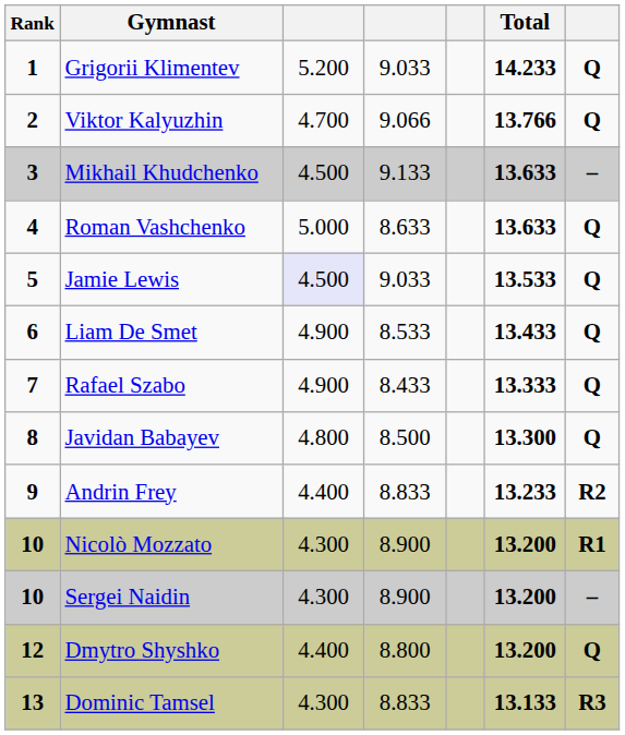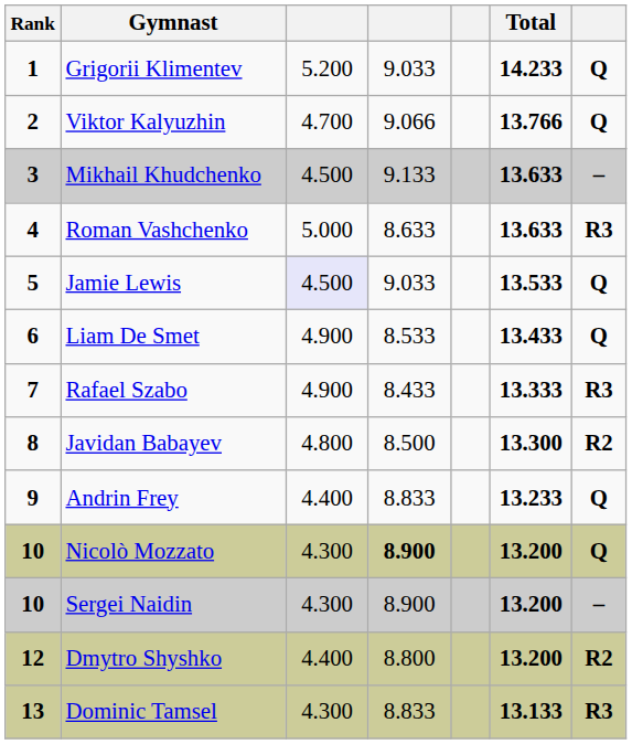 <table style="text-align:center;" class="wikitable sortable">
 <tr>
 <th scope="col" style="width:15px;"><small>Rank</small></th>
 <th scope="col" style="width:150px;">Gymnast</th>
 <th scope="col" style="width:50px;"><small></small></th>
 <th scope="col" style="width:50px;"><small></small></th>
 <th scope="col" style="width:20px;"><small></small></th>
 <th scope="col" style="width:50px;">Total</th>
 <th scope="col" style="width:30px;"><small></small></th>
 </tr>
 <tr>
 <td scope="row" style="text-align:center"><strong>1</strong></td>
 <td style="height:30px; text-align:left;"> <a href='#'>Grigorii Klimentev</a></td>
 <td>5.200</td>
 <td>9.033</td>
 <td></td>
 <td><strong>14.233</strong></td>
 <td><strong>Q</strong></td>
 </tr>
 <tr>
 <td scope="row" style="text-align:center"><strong>2</strong></td>
 <td style="height:30px; text-align:left;"> <a href='#'>Viktor Kalyuzhin</a></td>
 <td>4.700</td>
 <td>9.066</td>
 <td></td>
 <td><strong>13.766</strong></td>
 <td><strong>Q</strong></td>
 </tr>
 <tr>
 </tr>
 <tr style="background:#cccccc;">
 <td scope="row" style="text-align:center"><strong>3</strong></td>
 <td style="height:30px; text-align:left;"> <a href='#'>Mikhail Khudchenko</a></td>
 <td>4.500</td>
 <td>9.133</td>
 <td></td>
 <td><strong>13.633</strong></td>
 <td><strong>–</strong></td>
 </tr>
 <tr>
 <td scope="row" style="text-align:center"><strong>4</strong></td>
 <td style="height:30px; text-align:left;"> <a href='#'>Roman Vashchenko</a></td>
 <td>5.000</td>
 <td>8.633</td>
 <td></td>
 <td><strong>13.633</strong></td>
-<td><strong>Q</strong></td>
+<td><strong>R3</strong></td>
 </tr>
 <tr>
 <td scope="row" style="text-align:center"><strong>5</strong></td>
 <td style="height:30px; text-align:left;"> <a href='#'>Jamie Lewis</a></td>
 <td style="background: lavender;">4.500</td>
 <td>9.033</td>
 <td></td>
 <td><strong>13.533</strong></td>
 <td><strong>Q</strong></td>
 </tr>
 <tr>
 <td scope="row" style="text-align:center"><strong>6</strong></td>
 <td style="height:30px; text-align:left;"> <a href='#'>Liam De Smet</a></td>
 <td>4.900</td>
 <td>8.533</td>
 <td></td>
 <td><strong>13.433</strong></td>
 <td><strong>Q</strong></td>
 </tr>
 <tr>
 <td scope="row" style="text-align:center"><strong>7</strong></td>
 <td style="height:30px; text-align:left;"> <a href='#'>Rafael Szabo</a></td>
 <td>4.900</td>
 <td>8.433</td>
 <td></td>
 <td><strong>13.333</strong></td>
-<td><strong>Q</strong></td>
+<td><strong>R3</strong></td>
 </tr>
 <tr>
 <td scope="row" style="text-align:center"><strong>8</strong></td>
 <td style="height:30px; text-align:left;"> <a href='#'>Javidan Babayev</a></td>
 <td>4.800</td>
 <td>8.500</td>
 <td></td>
 <td><strong>13.300</strong></td>
-<td><strong>Q</strong></td>
+<td><strong>R2</strong></td>
 </tr>
 <tr>
 <td scope="row" style="text-align:center"><strong>9</strong></td>
 <td style="height:30px; text-align:left;"> <a href='#'>Andrin Frey</a></td>
 <td>4.400</td>
 <td>8.833</td>
 <td></td>
 <td><strong>13.233</strong></td>
-<td><strong>R2</strong></td>
+<td><strong>Q</strong></td>
 </tr>
 <tr style="background:#cccc99;">
 <td scope="row" style="text-align:center"><strong>10</strong></td>
 <td style="height:30px; text-align:left;"> <a href='#'>Nicolò Mozzato</a></td>
 <td>4.300</td>
-<td>8.900</td>
+<td><strong>8.900</strong></td>
 <td></td>
 <td><strong>13.200</strong></td>
-<td><strong>R1</strong></td>
+<td><strong>Q</strong></td>
 </tr>
 <tr style="background:#cccccc;">
 <td scope="row" style="text-align:center"><strong>10</strong></td>
 <td style="height:30px; text-align:left;"> <a href='#'>Sergei Naidin</a></td>
 <td>4.300</td>
 <td>8.900</td>
 <td></td>
 <td><strong>13.200</strong></td>
 <td><strong>–</strong></td>
 </tr>
 <tr style="background:#cccc99;">
 <td scope="row" style="text-align:center"><strong>12</strong></td>
 <td style="height:30px; text-align:left;"> <a href='#'>Dmytro Shyshko</a></td>
 <td>4.400</td>
 <td>8.800</td>
 <td></td>
 <td><strong>13.200</strong></td>
-<td><strong>Q</strong></td>
+<td><strong>R2</strong></td>
 </tr>
 <tr style="background:#cccc99;">
 <td scope="row" style="text-align:center"><strong>13</strong></td>
 <td style="height:30px; text-align:left;"> <a href='#'>Dominic Tamsel</a></td>
 <td>4.300</td>
 <td>8.833</td>
 <td></td>
 <td><strong>13.133</strong></td>
 <td><strong>R3</strong></td>
 </tr>
 </table>
